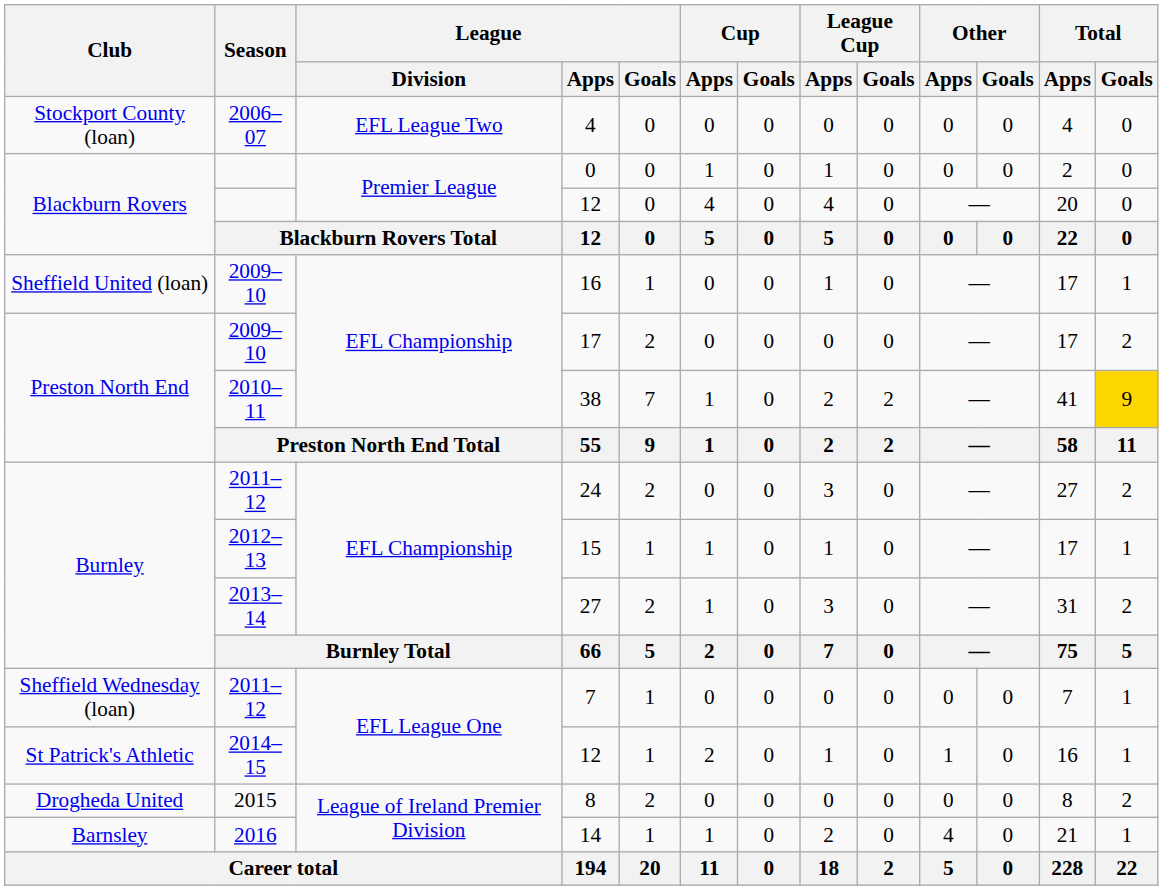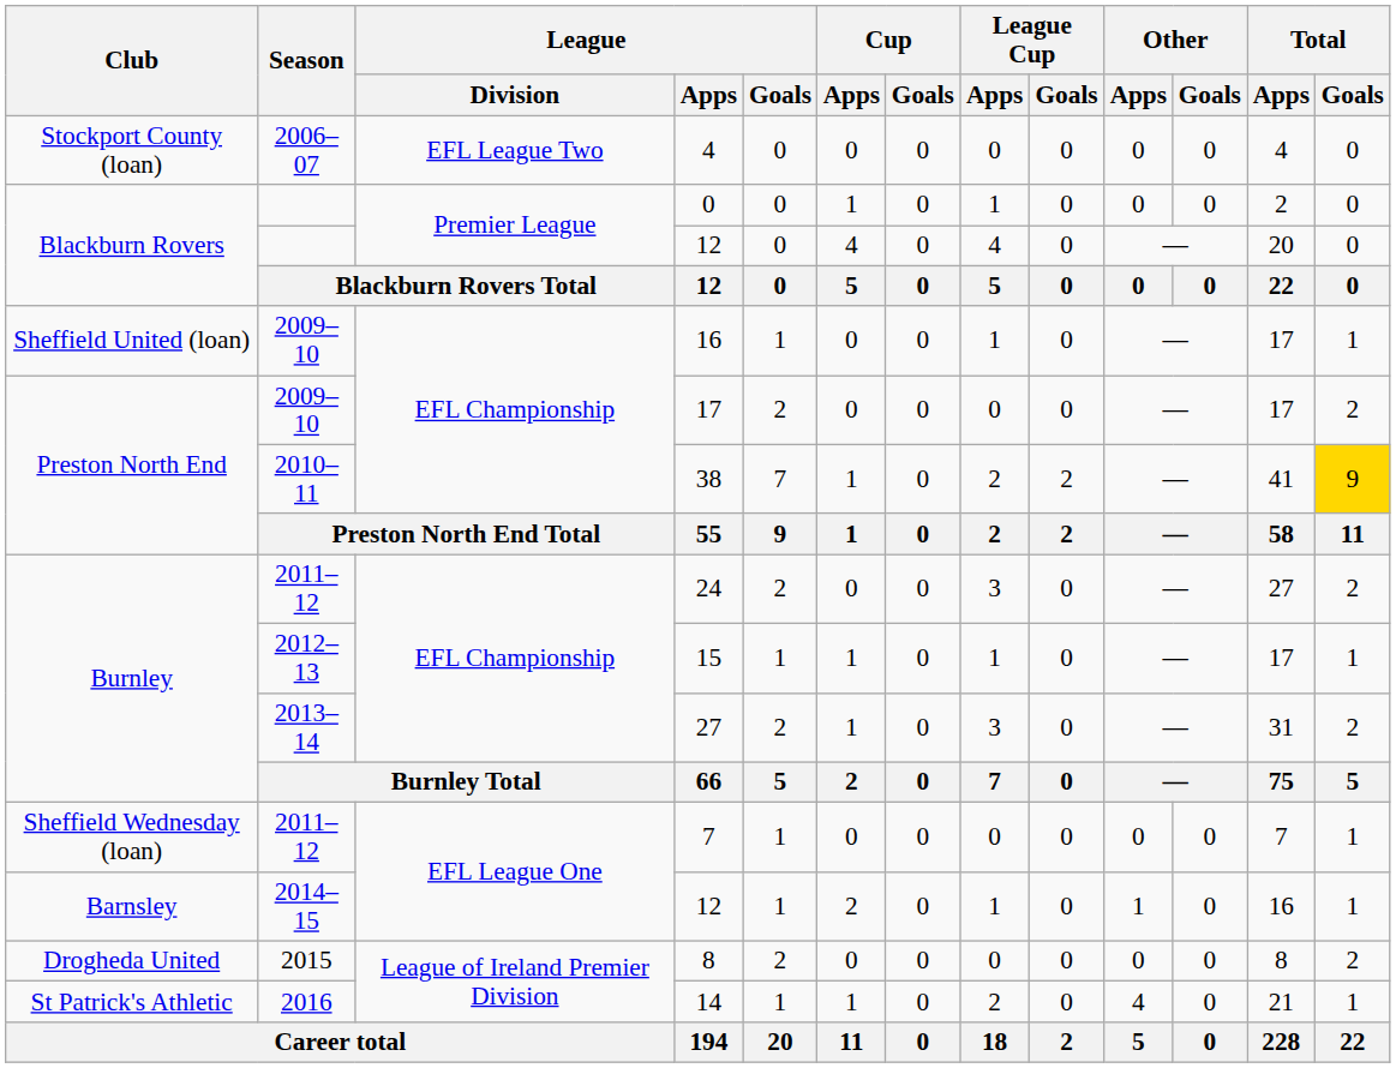 <table class="wikitable" style="text-align: center;">
 <tr>
 <th rowspan="2">Club</th>
 <th rowspan="2">Season</th>
 <th colspan="3">League</th>
 <th colspan="2">Cup</th>
 <th colspan="2">League Cup</th>
 <th colspan="2">Other</th>
 <th colspan="2">Total</th>
 </tr>
 <tr>
 <th>Division</th>
 <th>Apps</th>
 <th>Goals</th>
 <th>Apps</th>
 <th>Goals</th>
 <th>Apps</th>
 <th>Goals</th>
 <th>Apps</th>
 <th>Goals</th>
 <th>Apps</th>
 <th>Goals</th>
 </tr>
 <tr>
 <td><a href='#'>Stockport County</a> (loan)</td>
 <td><a href='#'>2006–07</a></td>
 <td><a href='#'>EFL League Two</a></td>
 <td>4</td>
 <td>0</td>
 <td>0</td>
 <td>0</td>
 <td>0</td>
 <td>0</td>
 <td>0</td>
 <td>0</td>
 <td>4</td>
 <td>0</td>
 </tr>
 <tr>
 <td rowspan="3"><a href='#'>Blackburn Rovers</a></td>
 <td></td>
 <td rowspan="2"><a href='#'>Premier League</a></td>
 <td>0</td>
 <td>0</td>
 <td>1</td>
 <td>0</td>
 <td>1</td>
 <td>0</td>
 <td>0</td>
 <td>0</td>
 <td>2</td>
 <td>0</td>
 </tr>
 <tr>
 <td></td>
 <td>12</td>
 <td>0</td>
 <td>4</td>
 <td>0</td>
 <td>4</td>
 <td>0</td>
 <td colspan="2">—</td>
 <td>20</td>
 <td>0</td>
 </tr>
 <tr>
 <th colspan="2">Blackburn Rovers Total</th>
 <th>12</th>
 <th>0</th>
 <th>5</th>
 <th>0</th>
 <th>5</th>
 <th>0</th>
 <th>0</th>
 <th>0</th>
 <th>22</th>
 <th>0</th>
 </tr>
 <tr>
 <td><a href='#'>Sheffield United</a> (loan)</td>
 <td><a href='#'>2009–10</a></td>
 <td rowspan="3"><a href='#'>EFL Championship</a></td>
 <td>16</td>
 <td>1</td>
 <td>0</td>
 <td>0</td>
 <td>1</td>
 <td>0</td>
 <td colspan="2">—</td>
 <td>17</td>
 <td>1</td>
 </tr>
 <tr>
 <td rowspan="3" valign="center"><a href='#'>Preston North End</a></td>
 <td><a href='#'>2009–10</a></td>
 <td>17</td>
 <td>2</td>
 <td>0</td>
 <td>0</td>
 <td>0</td>
 <td>0</td>
 <td colspan="2">—</td>
 <td>17</td>
 <td>2</td>
 </tr>
 <tr>
 <td><a href='#'>2010–11</a></td>
 <td>38</td>
 <td>7</td>
 <td>1</td>
 <td>0</td>
 <td>2</td>
 <td>2</td>
 <td colspan="2">—</td>
 <td>41</td>
 <td style="background: gold;">9</td>
 </tr>
 <tr>
 <th colspan="2">Preston North End Total</th>
 <th>55</th>
 <th>9</th>
 <th>1</th>
 <th>0</th>
 <th>2</th>
 <th>2</th>
 <th colspan="2">—</th>
 <th>58</th>
 <th>11</th>
 </tr>
 <tr>
 <td rowspan="4"><a href='#'>Burnley</a></td>
 <td><a href='#'>2011–12</a></td>
 <td rowspan="3"><a href='#'>EFL Championship</a></td>
 <td>24</td>
 <td>2</td>
 <td>0</td>
 <td>0</td>
 <td>3</td>
 <td>0</td>
 <td colspan="2">—</td>
 <td>27</td>
 <td>2</td>
 </tr>
 <tr>
 <td><a href='#'>2012–13</a></td>
 <td>15</td>
 <td>1</td>
 <td>1</td>
 <td>0</td>
 <td>1</td>
 <td>0</td>
 <td colspan="2">—</td>
 <td>17</td>
 <td>1</td>
 </tr>
 <tr>
 <td><a href='#'>2013–14</a></td>
 <td>27</td>
 <td>2</td>
 <td>1</td>
 <td>0</td>
 <td>3</td>
 <td>0</td>
 <td colspan="2">—</td>
 <td>31</td>
 <td>2</td>
 </tr>
 <tr>
 <th colspan="2">Burnley Total</th>
 <th>66</th>
 <th>5</th>
 <th>2</th>
 <th>0</th>
 <th>7</th>
 <th>0</th>
 <th colspan="2">—</th>
 <th>75</th>
 <th>5</th>
 </tr>
 <tr>
 <td><a href='#'>Sheffield Wednesday</a> (loan)</td>
 <td><a href='#'>2011–12</a></td>
 <td rowspan="2"><a href='#'>EFL League One</a></td>
 <td>7</td>
 <td>1</td>
 <td>0</td>
 <td>0</td>
 <td>0</td>
 <td>0</td>
 <td>0</td>
 <td>0</td>
 <td>7</td>
 <td>1</td>
 </tr>
 <tr>
-<td><a href='#'>St Patrick's Athletic</a></td>
+<td><a href='#'>Barnsley</a></td>
 <td><a href='#'>2014–15</a></td>
 <td>12</td>
 <td>1</td>
 <td>2</td>
 <td>0</td>
 <td>1</td>
 <td>0</td>
 <td>1</td>
 <td>0</td>
 <td>16</td>
 <td>1</td>
 </tr>
 <tr>
 <td><a href='#'>Drogheda United</a></td>
 <td>2015</td>
 <td rowspan="2"><a href='#'>League of Ireland Premier Division</a></td>
 <td>8</td>
 <td>2</td>
 <td>0</td>
 <td>0</td>
 <td>0</td>
 <td>0</td>
 <td>0</td>
 <td>0</td>
 <td>8</td>
 <td>2</td>
 </tr>
 <tr>
-<td><a href='#'>Barnsley</a></td>
+<td><a href='#'>St Patrick's Athletic</a></td>
 <td><a href='#'>2016</a></td>
 <td>14</td>
 <td>1</td>
 <td>1</td>
 <td>0</td>
 <td>2</td>
 <td>0</td>
 <td>4</td>
 <td>0</td>
 <td>21</td>
 <td>1</td>
 </tr>
 <tr>
 <th colspan="3">Career total</th>
 <th>194</th>
 <th>20</th>
 <th>11</th>
 <th>0</th>
 <th>18</th>
 <th>2</th>
 <th>5</th>
 <th>0</th>
 <th>228</th>
 <th>22</th>
 </tr>
 </table>
